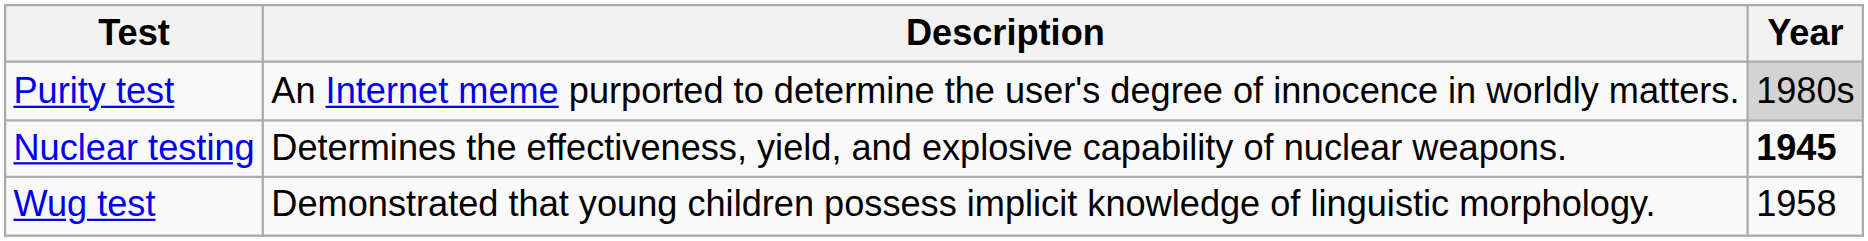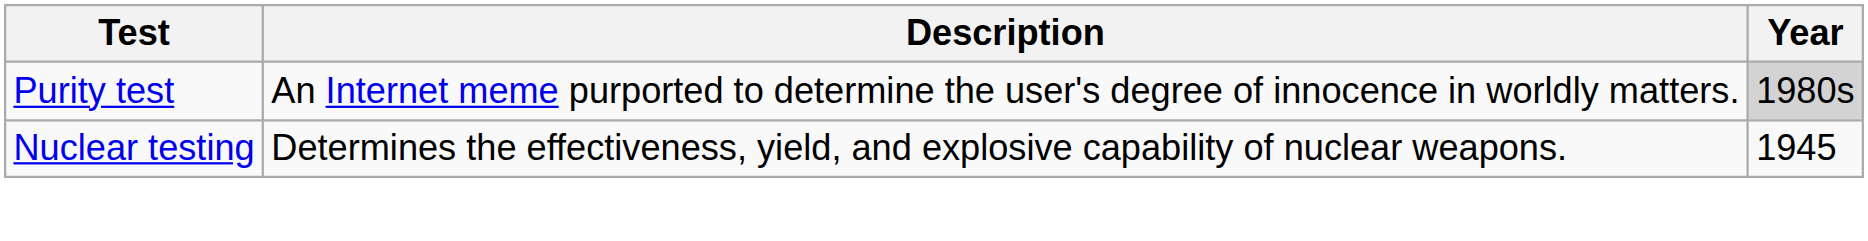 <table class="wikitable sortable">
 <tr>
 <th>Test</th>
 <th>Description</th>
 <th>Year</th>
 </tr>
 <tr>
 <td><a href='#'>Purity test</a></td>
 <td>An <a href='#'>Internet meme</a> purported to determine the user's degree of innocence in worldly matters.</td>
 <td style="background: lightgrey;">1980s</td>
 </tr>
 <tr>
 <td><a href='#'>Nuclear testing</a></td>
 <td>Determines the effectiveness, yield, and explosive capability of nuclear weapons.</td>
-<td><strong>1945</strong></td>
-</tr>
-<tr>
-<td><a href='#'>Wug test</a></td>
-<td>Demonstrated that young children possess implicit knowledge of linguistic morphology.</td>
-<td>1958</td>
+<td>1945</td>
 </tr>
 </table>
